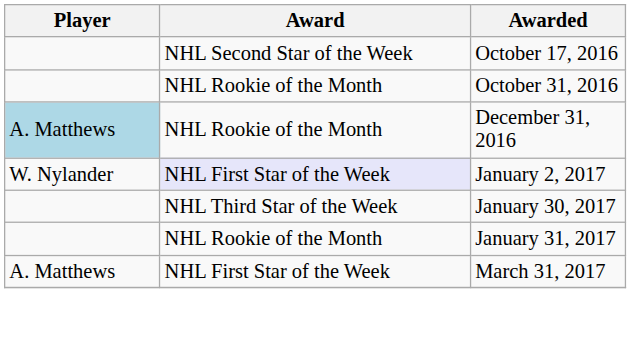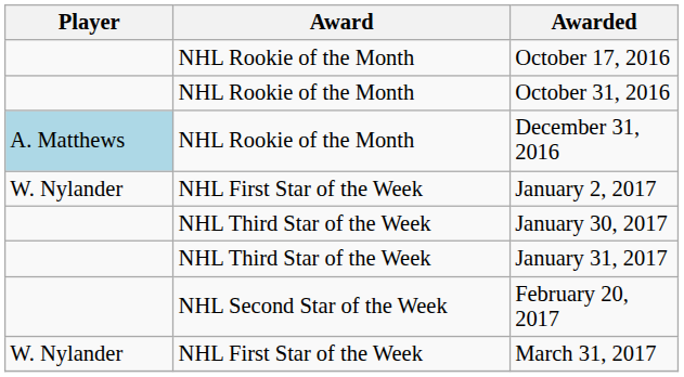 <table class="wikitable sortable" style="width:55%;">
 <tr align=center>
 <th style="width:25%;">Player</th>
 <th style="width:50%;">Award</th>
 <th style="width:50%;" data-sort-type="date">Awarded</th>
 </tr>
 <tr>
 <td></td>
-<td>NHL Second Star of the Week</td>
+<td>NHL Rookie of the Month</td>
 <td>October 17, 2016</td>
 </tr>
 <tr>
 <td></td>
 <td>NHL Rookie of the Month</td>
 <td>October 31, 2016</td>
 </tr>
 <tr>
 <td style="background: lightblue;">A. Matthews</td>
 <td>NHL Rookie of the Month</td>
 <td>December 31, 2016</td>
 </tr>
 <tr>
 <td>W. Nylander</td>
-<td style="background: lavender;">NHL First Star of the Week</td>
+<td>NHL First Star of the Week</td>
 <td>January 2, 2017</td>
 </tr>
 <tr>
 <td></td>
 <td>NHL Third Star of the Week</td>
 <td>January 30, 2017</td>
 </tr>
 <tr>
 <td></td>
-<td>NHL Rookie of the Month</td>
+<td>NHL Third Star of the Week</td>
 <td>January 31, 2017</td>
 </tr>
 <tr>
-<td>A. Matthews</td>
+<td></td>
+<td>NHL Second Star of the Week</td>
+<td>February 20, 2017</td>
+</tr>
+<tr>
+<td>W. Nylander</td>
 <td>NHL First Star of the Week</td>
 <td>March 31, 2017</td>
 </tr>
 <tr>
 </tr>
 </table>
